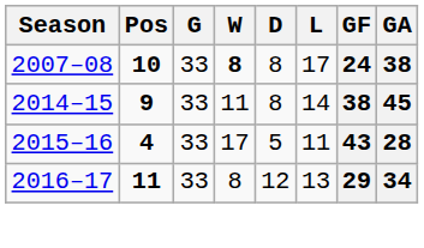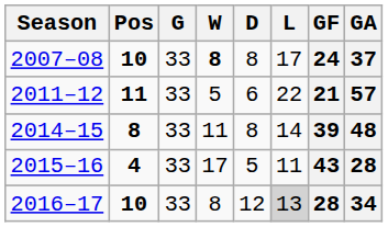 <table class="wikitable sortable" style="text-align: center;">
 <tr>
 <th>Season</th>
 <th>Pos</th>
 <th>G</th>
 <th>W</th>
 <th>D</th>
 <th>L</th>
 <th>GF</th>
 <th>GA</th>
 </tr>
 <tr>
 <td><a href='#'>2007–08</a></td>
 <td><strong>10</strong></td>
 <td>33</td>
 <td><strong>8</strong></td>
 <td>8</td>
 <td>17</td>
 <th>24</th>
-<th>38</th>
+<th>37</th>
+</tr>
+<tr>
+<td><a href='#'>2011–12</a></td>
+<td><strong>11</strong></td>
+<td>33</td>
+<td>5</td>
+<td>6</td>
+<td>22</td>
+<th>21</th>
+<th>57</th>
 </tr>
 <tr>
 <td><a href='#'>2014–15</a></td>
-<td><strong>9</strong></td>
+<td><strong>8</strong></td>
 <td>33</td>
 <td>11</td>
 <td>8</td>
 <td>14</td>
-<th>38</th>
-<th>45</th>
+<th>39</th>
+<th>48</th>
 </tr>
 <tr>
 <td><a href='#'>2015–16</a></td>
 <td><strong>4</strong></td>
 <td>33</td>
 <td>17</td>
 <td>5</td>
 <td>11</td>
 <th>43</th>
 <th>28</th>
 </tr>
 <tr>
 <td><a href='#'>2016–17</a></td>
-<td><strong>11</strong></td>
+<td><strong>10</strong></td>
 <td>33</td>
 <td>8</td>
 <td>12</td>
-<td>13</td>
-<th>29</th>
+<td style="background: lightgrey;">13</td>
+<th>28</th>
 <th>34</th>
 </tr>
 </table>
